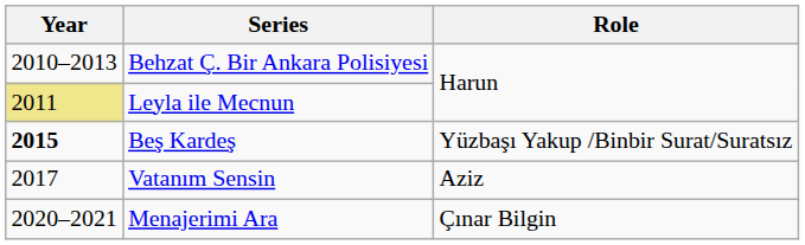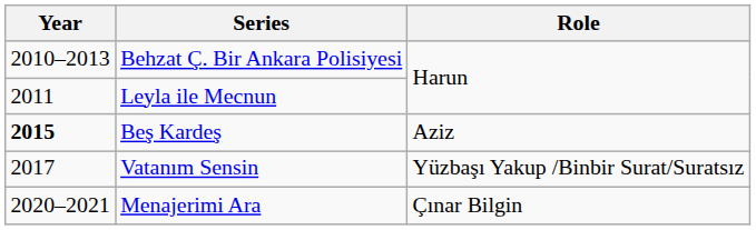 <table class="wikitable"  style="font-size: 85%;">
 <tr>
 <th>Year</th>
 <th>Series</th>
 <th>Role</th>
 </tr>
 <tr>
 <td>2010–2013</td>
 <td><a href='#'>Behzat Ç. Bir Ankara Polisiyesi</a></td>
 <td rowspan="2">Harun</td>
 </tr>
 <tr>
-<td style="background: khaki;">2011</td>
+<td>2011</td>
 <td><a href='#'>Leyla ile Mecnun</a></td>
 </tr>
 <tr>
 <td><strong>2015</strong></td>
 <td><a href='#'>Beş Kardeş</a></td>
-<td>Yüzbaşı Yakup /Binbir Surat/Suratsız</td>
+<td>Aziz</td>
 </tr>
 <tr>
 <td>2017</td>
 <td><a href='#'>Vatanım Sensin</a></td>
-<td>Aziz</td>
+<td>Yüzbaşı Yakup /Binbir Surat/Suratsız</td>
 </tr>
 <tr>
 <td>2020–2021</td>
 <td><a href='#'>Menajerimi Ara</a></td>
 <td>Çınar Bilgin</td>
 </tr>
 </table>
